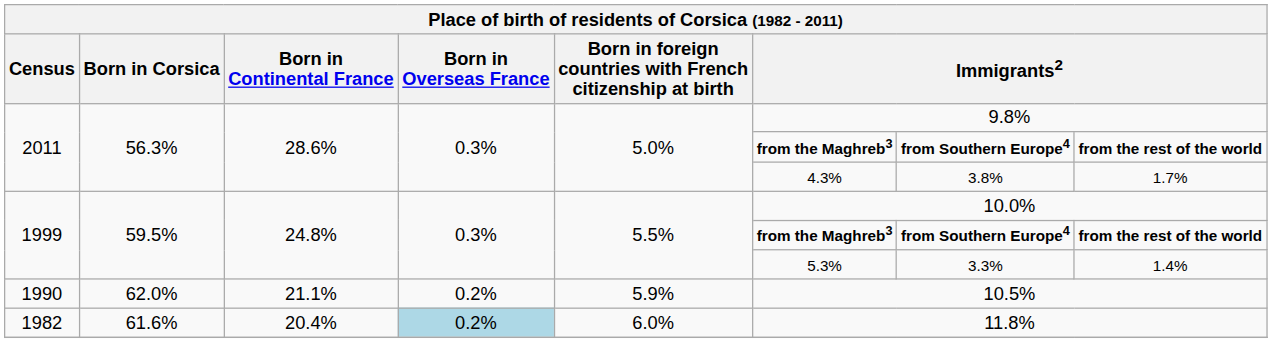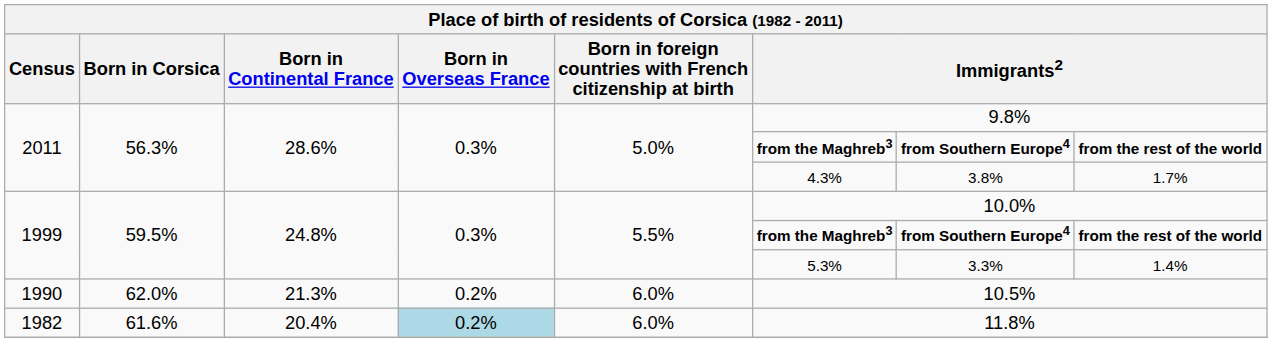 <table class="sort wikitable" style="font-size: 90%">
 <tr>
 <th colspan=8>Place of birth of residents of Corsica <small>(1982 - 2011)</small></th>
 </tr>
 <tr>
 <th>Census</th>
 <th>Born in Corsica</th>
 <th>Born in<br><a href='#'>Continental France</a></th>
 <th>Born in<br><a href='#'>Overseas France</a></th>
 <th>Born in foreign<br>countries with French<br>citizenship at birth</th>
 <th align=center colspan=3>Immigrants<sup>2</sup></th>
 </tr>
 <tr>
 <td align=center rowspan=3>2011</td>
 <td align=center rowspan=3>56.3%</td>
 <td align=center rowspan=3>28.6%</td>
 <td align=center rowspan=3>0.3%</td>
 <td align=center rowspan=3>5.0%</td>
 <td align=center colspan=3>9.8%</td>
 </tr>
 <tr>
 <td align=center><strong><small>from the Maghreb<sup>3</sup></small></strong></td>
 <td align=center><strong><small>from Southern Europe<sup>4</sup></small></strong></td>
 <td align=center><strong><small>from the rest of the world</small></strong></td>
 </tr>
 <tr>
 <td align=center><small>4.3%</small></td>
 <td align=center><small>3.8%</small></td>
 <td align=center><small>1.7%</small></td>
 </tr>
 <tr>
 <td align=center rowspan=3>1999</td>
 <td align=center rowspan=3>59.5%</td>
 <td align=center rowspan=3>24.8%</td>
 <td align=center rowspan=3>0.3%</td>
 <td align=center rowspan=3>5.5%</td>
 <td align=center colspan=3>10.0%</td>
 </tr>
 <tr>
 <td align=center><strong><small>from the Maghreb<sup>3</sup></small></strong></td>
 <td align=center><strong><small>from Southern Europe<sup>4</sup></small></strong></td>
 <td align=center><strong><small>from the rest of the world</small></strong></td>
 </tr>
 <tr>
 <td align=center><small>5.3%</small></td>
 <td align=center><small>3.3%</small></td>
 <td align=center><small>1.4%</small></td>
 </tr>
 <tr>
 <td align=center>1990</td>
 <td align=center>62.0%</td>
-<td align=center>21.1%</td>
+<td align=center>21.3%</td>
 <td align=center>0.2%</td>
-<td align=center>5.9%</td>
+<td align=center>6.0%</td>
 <td align=center colspan=3>10.5%</td>
 </tr>
 <tr>
 <td align=center>1982</td>
 <td align=center>61.6%</td>
 <td align=center>20.4%</td>
 <td align=center style="background: lightblue;">0.2%</td>
 <td align=center>6.0%</td>
 <td align=center colspan=3>11.8%</td>
 </tr>
 <tr>
 </tr>
 </table>
